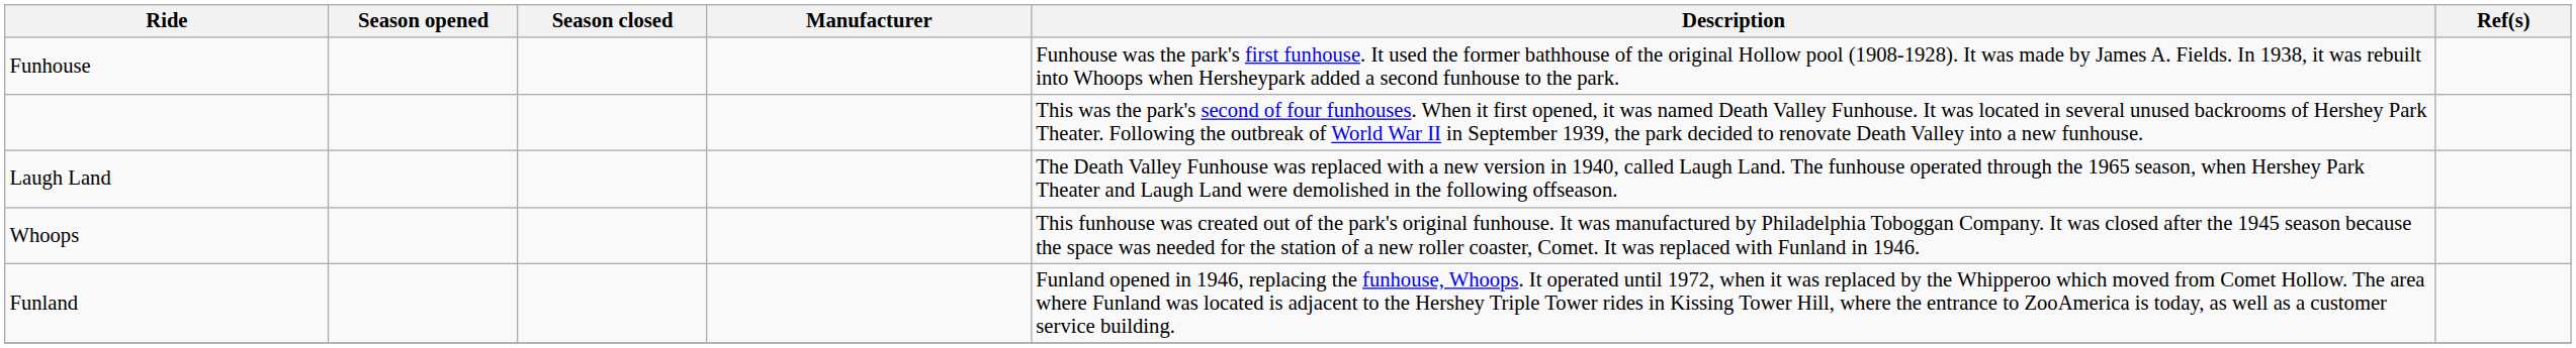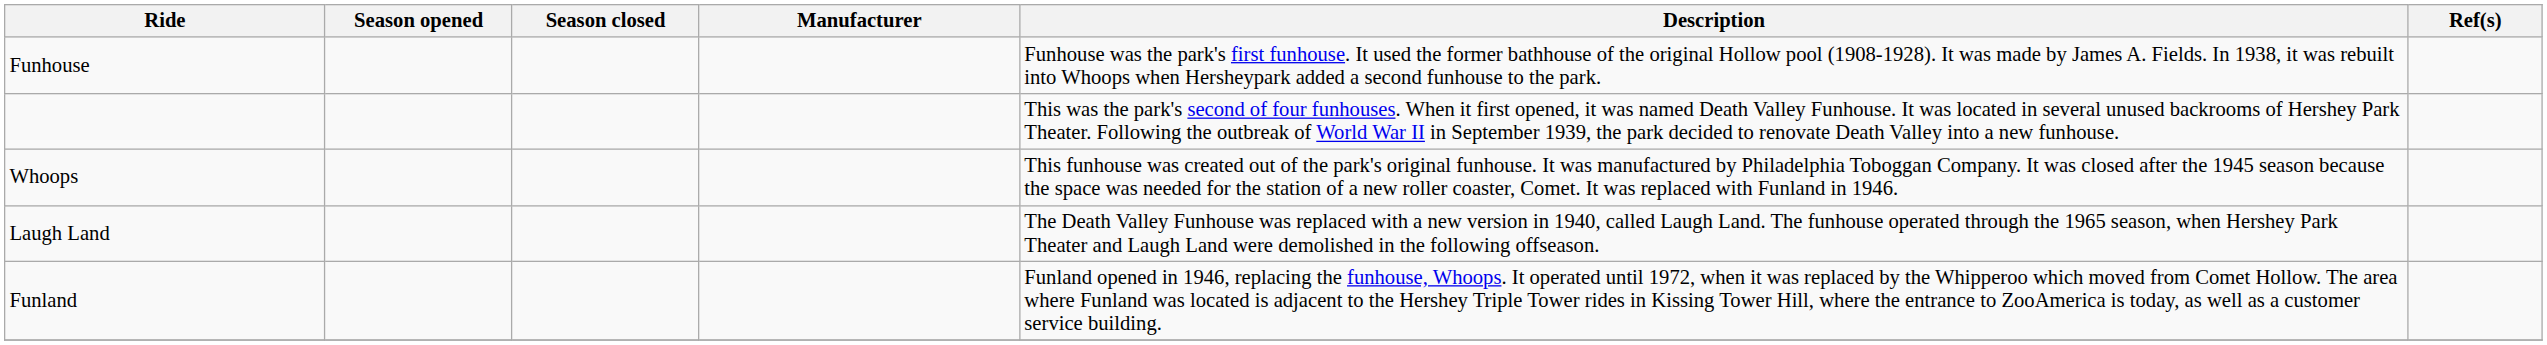 <table class="wikitable" border="1">
 <tr>
 <th width=12%>Ride</th>
 <th width=7%>Season opened</th>
 <th width=7%>Season closed</th>
 <th width=12%>Manufacturer</th>
 <th width=52%>Description</th>
 <th width=5%>Ref(s)</th>
 </tr>
 <tr>
 <td>Funhouse</td>
 <td></td>
 <td></td>
 <td></td>
 <td>Funhouse was the park's <a href='#'>first funhouse</a>. It used the former bathhouse of the original Hollow pool (1908-1928). It was made by James A. Fields. In 1938, it was rebuilt into Whoops when Hersheypark added a second funhouse to the park.</td>
 <td></td>
 </tr>
 <tr>
 <td></td>
 <td></td>
 <td></td>
 <td></td>
 <td>This was the park's <a href='#'>second of four funhouses</a>. When it first opened, it was named Death Valley Funhouse. It was located in several unused backrooms of Hershey Park Theater. Following the outbreak of <a href='#'>World War II</a> in September 1939, the park decided to renovate Death Valley into a new funhouse.</td>
 <td></td>
 </tr>
 <tr>
+<td>Whoops</td>
+<td></td>
+<td></td>
+<td></td>
+<td>This funhouse was created out of the park's original funhouse. It was manufactured by Philadelphia Toboggan Company. It was closed after the 1945 season because the space was needed for the station of a new roller coaster, Comet. It was replaced with Funland in 1946.</td>
+<td></td>
+</tr>
+<tr>
 <td>Laugh Land</td>
 <td></td>
 <td></td>
 <td></td>
 <td>The Death Valley Funhouse was replaced with a new version in 1940, called Laugh Land. The funhouse operated through the 1965 season, when Hershey Park Theater and Laugh Land were demolished in the following offseason.</td>
-<td></td>
-</tr>
-<tr>
-<td>Whoops</td>
-<td></td>
-<td></td>
-<td></td>
-<td>This funhouse was created out of the park's original funhouse. It was manufactured by Philadelphia Toboggan Company. It was closed after the 1945 season because the space was needed for the station of a new roller coaster, Comet. It was replaced with Funland in 1946.</td>
 <td></td>
 </tr>
 <tr>
 <td>Funland</td>
 <td></td>
 <td></td>
 <td></td>
 <td>Funland opened in 1946, replacing the <a href='#'>funhouse, Whoops</a>. It operated until 1972, when it was replaced by the Whipperoo which moved from Comet Hollow. The area where Funland was located is adjacent to the Hershey Triple Tower rides in Kissing Tower Hill, where the entrance to ZooAmerica is today, as well as a customer service building.</td>
 <td></td>
 </tr>
 <tr>
 </tr>
 </table>
